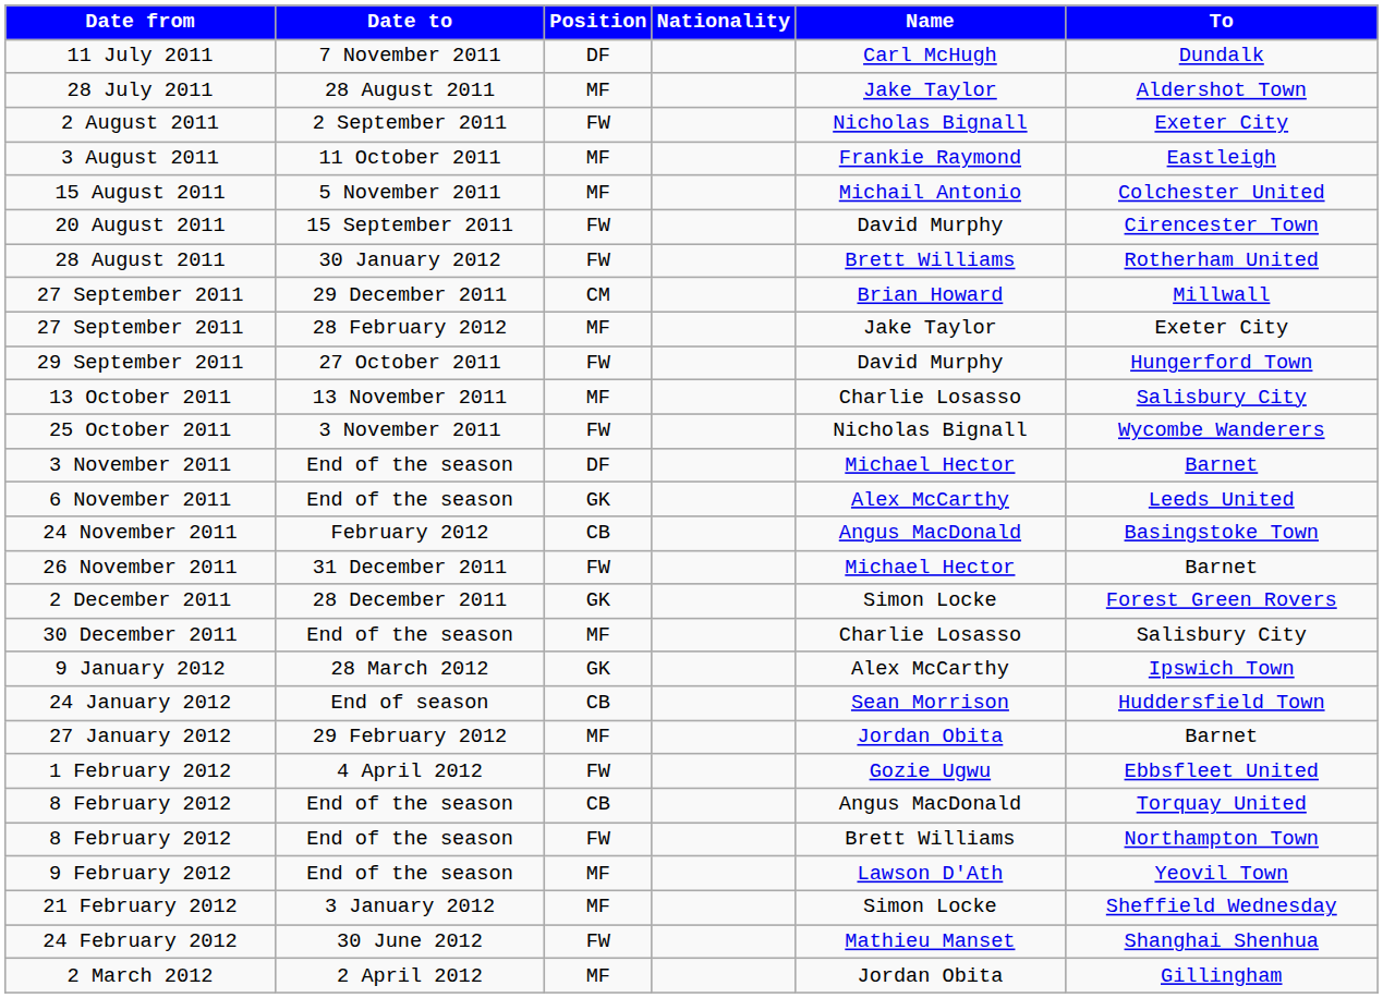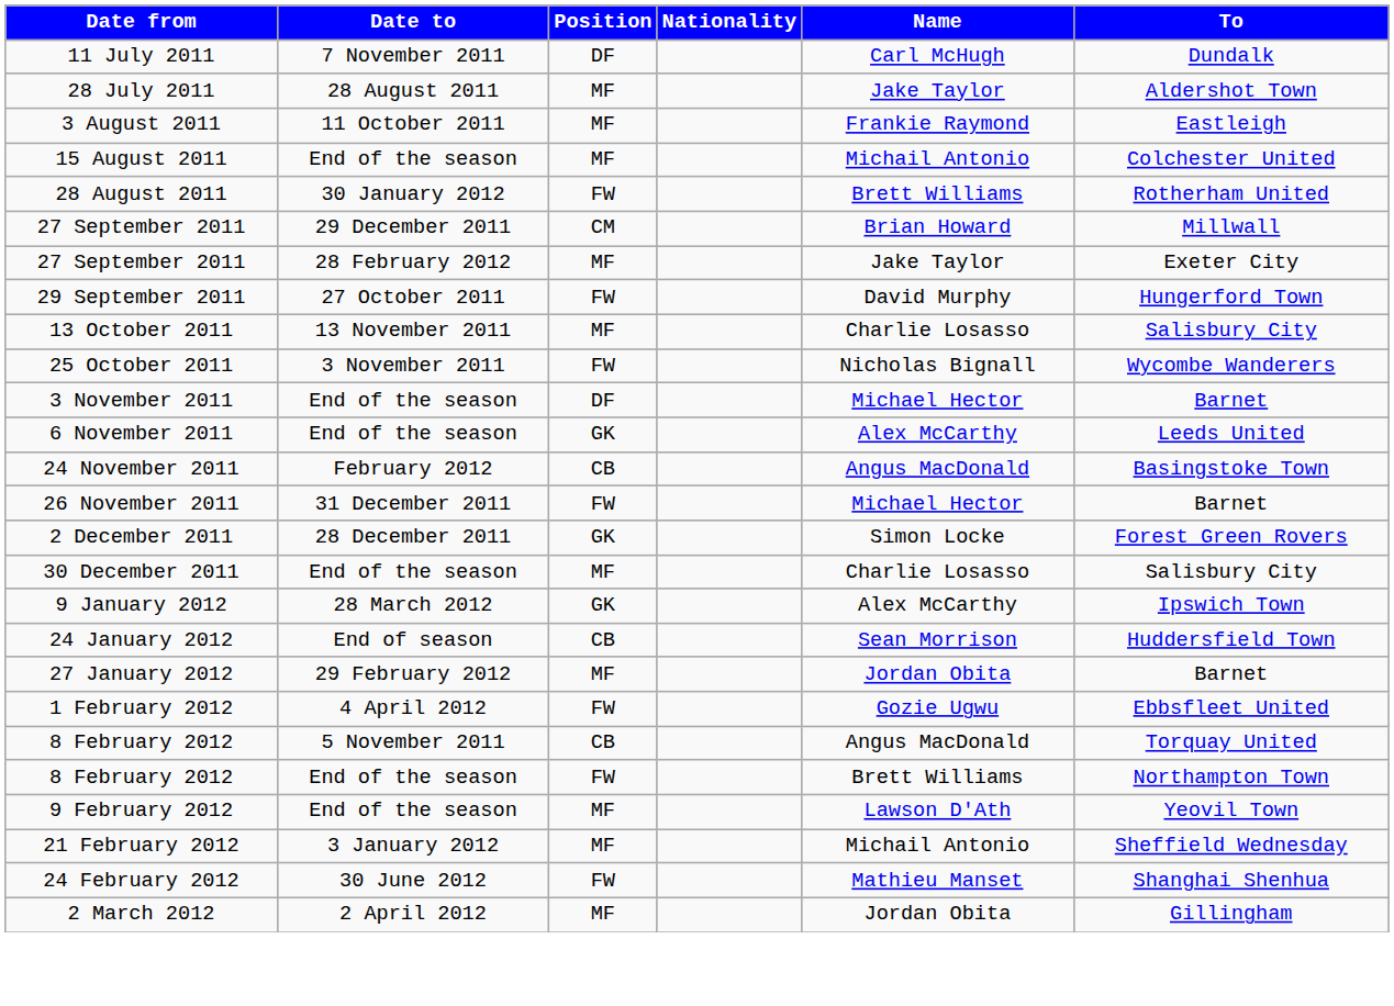 <table class="wikitable"  style="text-align:center; font-size:90%; ">
 <tr>
 <th style="background:#00f; color:white; width:150px;">Date from</th>
 <th style="background:#00f; color:white; width:150px;">Date to</th>
 <th style="background:#00f; color:white; width:55px;">Position</th>
 <th style="background:#00f; color:white; width:55px;">Nationality</th>
 <th style="background:#00f; color:white; width:150px;">Name</th>
 <th style="background:#00f; color:white; width:175px;">To</th>
 </tr>
 <tr>
 <td>11 July 2011</td>
 <td>7 November 2011</td>
 <td>DF</td>
 <td></td>
 <td><a href='#'>Carl McHugh</a></td>
 <td> <a href='#'>Dundalk</a></td>
 </tr>
 <tr>
 <td>28 July 2011</td>
 <td>28 August 2011</td>
 <td>MF</td>
 <td></td>
 <td><a href='#'>Jake Taylor</a></td>
 <td><a href='#'>Aldershot Town</a></td>
 </tr>
 <tr>
-<td>2 August 2011</td>
-<td>2 September 2011</td>
-<td>FW</td>
-<td></td>
-<td><a href='#'>Nicholas Bignall</a></td>
-<td><a href='#'>Exeter City</a></td>
-</tr>
-<tr>
 <td>3 August 2011</td>
 <td>11 October 2011</td>
 <td>MF</td>
 <td></td>
 <td><a href='#'>Frankie Raymond</a></td>
 <td><a href='#'>Eastleigh</a></td>
 </tr>
 <tr>
 <td>15 August 2011</td>
-<td>5 November 2011</td>
+<td>End of the season</td>
 <td>MF</td>
 <td></td>
 <td><a href='#'>Michail Antonio</a></td>
 <td><a href='#'>Colchester United</a></td>
-</tr>
-<tr>
-<td>20 August 2011</td>
-<td>15 September 2011</td>
-<td>FW</td>
-<td></td>
-<td>David Murphy</td>
-<td><a href='#'>Cirencester Town</a></td>
 </tr>
 <tr>
 <td>28 August 2011</td>
 <td>30 January 2012</td>
 <td>FW</td>
 <td></td>
 <td><a href='#'>Brett Williams</a></td>
 <td><a href='#'>Rotherham United</a></td>
 </tr>
 <tr>
 <td>27 September 2011</td>
 <td>29 December 2011</td>
 <td>CM</td>
 <td></td>
 <td><a href='#'>Brian Howard</a></td>
 <td><a href='#'>Millwall</a></td>
 </tr>
 <tr>
 <td>27 September 2011</td>
 <td>28 February 2012</td>
 <td>MF</td>
 <td></td>
 <td>Jake Taylor</td>
 <td>Exeter City</td>
 </tr>
 <tr>
 <td>29 September 2011</td>
 <td>27 October 2011</td>
 <td>FW</td>
 <td></td>
 <td>David Murphy</td>
 <td><a href='#'>Hungerford Town</a></td>
 </tr>
 <tr>
 <td>13 October 2011</td>
 <td>13 November 2011</td>
 <td>MF</td>
 <td></td>
 <td>Charlie Losasso</td>
 <td><a href='#'>Salisbury City</a></td>
 </tr>
 <tr>
 <td>25 October 2011</td>
 <td>3 November 2011</td>
 <td>FW</td>
 <td></td>
 <td>Nicholas Bignall</td>
 <td><a href='#'>Wycombe Wanderers</a></td>
 </tr>
 <tr>
 <td>3 November 2011</td>
 <td>End of the season</td>
 <td>DF</td>
 <td></td>
 <td><a href='#'>Michael Hector</a></td>
 <td><a href='#'>Barnet</a></td>
 </tr>
 <tr>
 <td>6 November 2011</td>
 <td>End of the season</td>
 <td>GK</td>
 <td></td>
 <td><a href='#'>Alex McCarthy</a></td>
 <td><a href='#'>Leeds United</a></td>
 </tr>
 <tr>
 <td>24 November 2011</td>
 <td>February 2012</td>
 <td>CB</td>
 <td></td>
 <td><a href='#'>Angus MacDonald</a></td>
 <td><a href='#'>Basingstoke Town</a></td>
 </tr>
 <tr>
 <td>26 November 2011</td>
 <td>31 December 2011</td>
 <td>FW</td>
 <td></td>
 <td><a href='#'>Michael Hector</a></td>
 <td>Barnet</td>
 </tr>
 <tr>
 <td>2 December 2011</td>
 <td>28 December 2011</td>
 <td>GK</td>
 <td></td>
 <td>Simon Locke</td>
 <td><a href='#'>Forest Green Rovers</a></td>
 </tr>
 <tr>
 <td>30 December 2011</td>
 <td>End of the season</td>
 <td>MF</td>
 <td></td>
 <td>Charlie Losasso</td>
 <td>Salisbury City</td>
 </tr>
 <tr>
 <td>9 January 2012</td>
 <td>28 March 2012</td>
 <td>GK</td>
 <td></td>
 <td>Alex McCarthy</td>
 <td><a href='#'>Ipswich Town</a></td>
 </tr>
 <tr>
 <td>24 January 2012</td>
 <td>End of season</td>
 <td>CB</td>
 <td></td>
 <td><a href='#'>Sean Morrison</a></td>
 <td><a href='#'>Huddersfield Town</a></td>
 </tr>
 <tr>
 <td>27 January 2012</td>
 <td>29 February 2012</td>
 <td>MF</td>
 <td></td>
 <td><a href='#'>Jordan Obita</a></td>
 <td>Barnet</td>
 </tr>
 <tr>
 <td>1 February 2012</td>
 <td>4 April 2012</td>
 <td>FW</td>
 <td></td>
 <td><a href='#'>Gozie Ugwu</a></td>
 <td><a href='#'>Ebbsfleet United</a></td>
 </tr>
 <tr>
 <td>8 February 2012</td>
-<td>End of the season</td>
+<td>5 November 2011</td>
 <td>CB</td>
 <td></td>
 <td>Angus MacDonald</td>
 <td><a href='#'>Torquay United</a></td>
 </tr>
 <tr>
 <td>8 February 2012</td>
 <td>End of the season</td>
 <td>FW</td>
 <td></td>
 <td>Brett Williams</td>
 <td><a href='#'>Northampton Town</a></td>
 </tr>
 <tr>
 <td>9 February 2012</td>
 <td>End of the season</td>
 <td>MF</td>
 <td></td>
 <td><a href='#'>Lawson D'Ath</a></td>
 <td><a href='#'>Yeovil Town</a></td>
 </tr>
 <tr>
 <td>21 February 2012</td>
 <td>3 January 2012</td>
 <td>MF</td>
 <td></td>
-<td>Simon Locke</td>
+<td>Michail Antonio</td>
 <td><a href='#'>Sheffield Wednesday</a></td>
 </tr>
 <tr>
 <td>24 February 2012</td>
 <td>30 June 2012</td>
 <td>FW</td>
 <td></td>
 <td><a href='#'>Mathieu Manset</a></td>
 <td> <a href='#'>Shanghai Shenhua</a></td>
 </tr>
 <tr>
 <td>2 March 2012</td>
 <td>2 April 2012</td>
 <td>MF</td>
 <td></td>
 <td>Jordan Obita</td>
 <td><a href='#'>Gillingham</a></td>
 </tr>
 </table>
